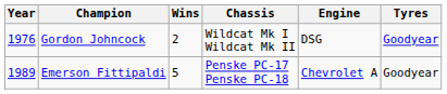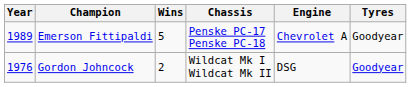 <table class="wikitable" style="font-size: 85%">
 <tr>
 <th><strong>Year</strong></th>
 <th><strong>Champion</strong></th>
 <th><strong>Wins</strong></th>
 <th><strong>Chassis</strong></th>
 <th><strong>Engine</strong></th>
 <th><strong>Tyres</strong></th>
 </tr>
 <tr>
+<td><a href='#'>1989</a></td>
+<td> <a href='#'>Emerson Fittipaldi</a></td>
+<td>5</td>
+<td><a href='#'>Penske PC-17</a><br> <a href='#'>Penske PC-18</a></td>
+<td><a href='#'>Chevrolet</a> A</td>
+<td>Goodyear</td>
+</tr>
+<tr>
 <td><a href='#'>1976</a></td>
 <td> <a href='#'>Gordon Johncock</a></td>
 <td>2</td>
 <td>Wildcat Mk I<br> Wildcat Mk II</td>
 <td>DSG</td>
 <td><a href='#'>Goodyear</a></td>
 </tr>
-<tr>
-<td><a href='#'>1989</a></td>
-<td> <a href='#'>Emerson Fittipaldi</a></td>
-<td>5</td>
-<td><a href='#'>Penske PC-17</a><br> <a href='#'>Penske PC-18</a></td>
-<td><a href='#'>Chevrolet</a> A</td>
-<td>Goodyear</td>
-</tr>
 </table>
